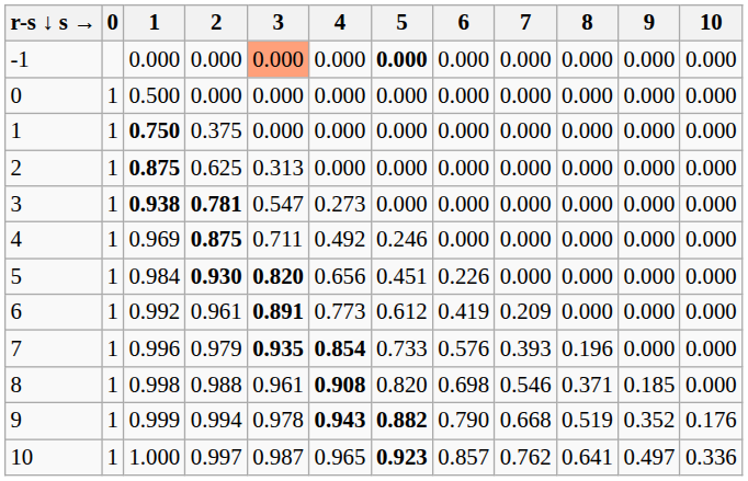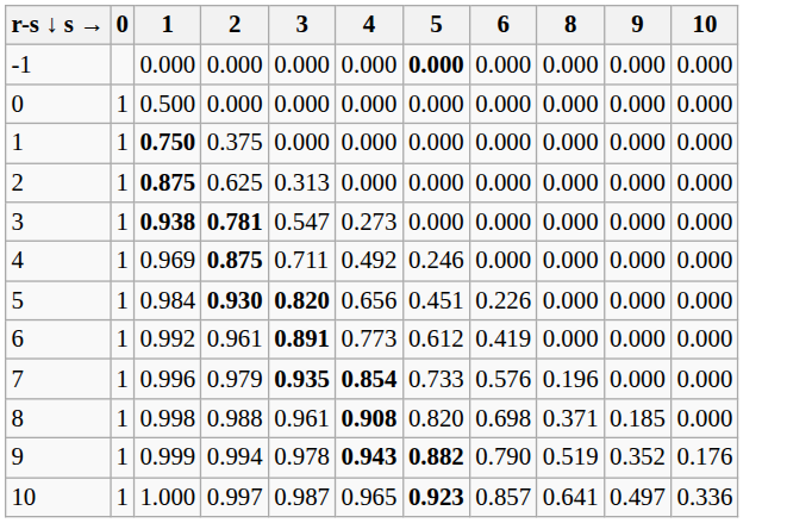 <table class="wikitable">
 <tr>
 <th>r-s ↓  s →</th>
 <th>0</th>
 <th>1</th>
 <th>2</th>
 <th>3</th>
 <th>4</th>
 <th>5</th>
 <th>6</th>
-<th>7</th>
 <th>8</th>
 <th>9</th>
 <th>10</th>
 </tr>
 <tr>
 <td>-1</td>
 <td></td>
 <td>0.000</td>
 <td>0.000</td>
-<td style="background: lightsalmon;">0.000</td>
+<td>0.000</td>
 <td>0.000</td>
 <td><strong>0.000</strong></td>
-<td>0.000</td>
 <td>0.000</td>
 <td>0.000</td>
 <td>0.000</td>
 <td>0.000</td>
 </tr>
 <tr>
 <td>0</td>
 <td>1</td>
 <td>0.500</td>
-<td>0.000</td>
 <td>0.000</td>
 <td>0.000</td>
 <td>0.000</td>
 <td>0.000</td>
 <td>0.000</td>
 <td>0.000</td>
 <td>0.000</td>
 <td>0.000</td>
 </tr>
 <tr>
 <td>1</td>
 <td>1</td>
 <td><strong>0.750</strong></td>
 <td>0.375</td>
 <td>0.000</td>
 <td>0.000</td>
 <td>0.000</td>
 <td>0.000</td>
 <td>0.000</td>
 <td>0.000</td>
 <td>0.000</td>
-<td>0.000</td>
 </tr>
 <tr>
 <td>2</td>
 <td>1</td>
 <td><strong>0.875</strong></td>
 <td>0.625</td>
 <td>0.313</td>
-<td>0.000</td>
 <td>0.000</td>
 <td>0.000</td>
 <td>0.000</td>
 <td>0.000</td>
 <td>0.000</td>
 <td>0.000</td>
 </tr>
 <tr>
 <td>3</td>
 <td>1</td>
 <td><strong>0.938</strong></td>
 <td><strong>0.781</strong></td>
 <td>0.547</td>
 <td>0.273</td>
 <td>0.000</td>
 <td>0.000</td>
 <td>0.000</td>
 <td>0.000</td>
 <td>0.000</td>
-<td>0.000</td>
 </tr>
 <tr>
 <td>4</td>
 <td>1</td>
 <td>0.969</td>
 <td><strong>0.875</strong></td>
 <td>0.711</td>
 <td>0.492</td>
 <td>0.246</td>
-<td>0.000</td>
 <td>0.000</td>
 <td>0.000</td>
 <td>0.000</td>
 <td>0.000</td>
 </tr>
 <tr>
 <td>5</td>
 <td>1</td>
 <td>0.984</td>
 <td><strong>0.930</strong></td>
 <td><strong>0.820</strong></td>
 <td>0.656</td>
 <td>0.451</td>
 <td>0.226</td>
 <td>0.000</td>
 <td>0.000</td>
 <td>0.000</td>
-<td>0.000</td>
 </tr>
 <tr>
 <td>6</td>
 <td>1</td>
 <td>0.992</td>
 <td>0.961</td>
 <td><strong>0.891</strong></td>
 <td>0.773</td>
 <td>0.612</td>
 <td>0.419</td>
-<td>0.209</td>
 <td>0.000</td>
 <td>0.000</td>
 <td>0.000</td>
 </tr>
 <tr>
 <td>7</td>
 <td>1</td>
 <td>0.996</td>
 <td>0.979</td>
 <td><strong>0.935</strong></td>
 <td><strong>0.854</strong></td>
 <td>0.733</td>
 <td>0.576</td>
-<td>0.393</td>
 <td>0.196</td>
 <td>0.000</td>
 <td>0.000</td>
 </tr>
 <tr>
 <td>8</td>
 <td>1</td>
 <td>0.998</td>
 <td>0.988</td>
 <td>0.961</td>
 <td><strong>0.908</strong></td>
 <td>0.820</td>
 <td>0.698</td>
-<td>0.546</td>
 <td>0.371</td>
 <td>0.185</td>
 <td>0.000</td>
 </tr>
 <tr>
 <td>9</td>
 <td>1</td>
 <td>0.999</td>
 <td>0.994</td>
 <td>0.978</td>
 <td><strong>0.943</strong></td>
 <td><strong>0.882</strong></td>
 <td>0.790</td>
-<td>0.668</td>
 <td>0.519</td>
 <td>0.352</td>
 <td>0.176</td>
 </tr>
 <tr>
 <td>10</td>
 <td>1</td>
 <td>1.000</td>
 <td>0.997</td>
 <td>0.987</td>
 <td>0.965</td>
 <td><strong>0.923</strong></td>
 <td>0.857</td>
-<td>0.762</td>
 <td>0.641</td>
 <td>0.497</td>
 <td>0.336</td>
 </tr>
 </table>
